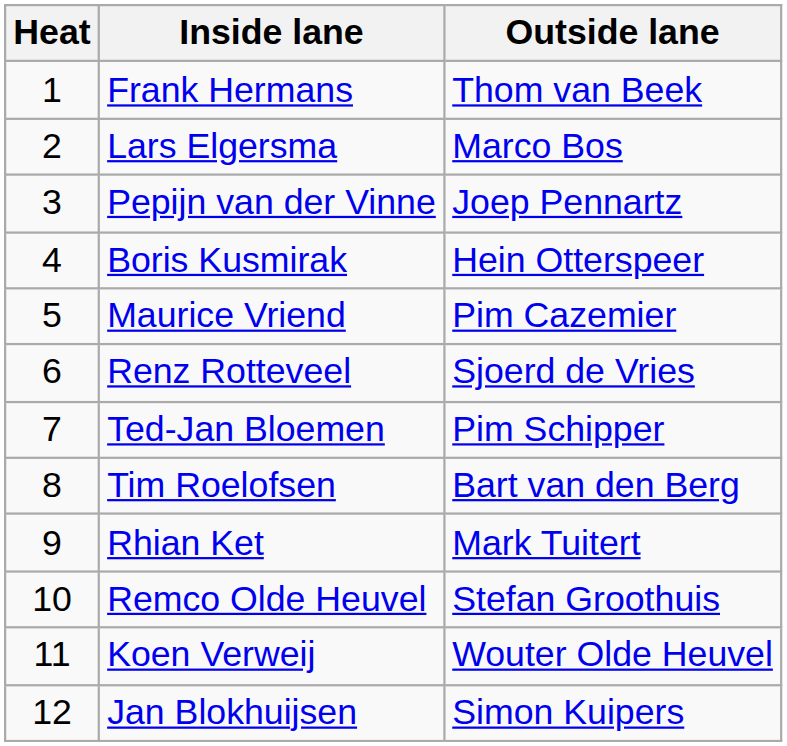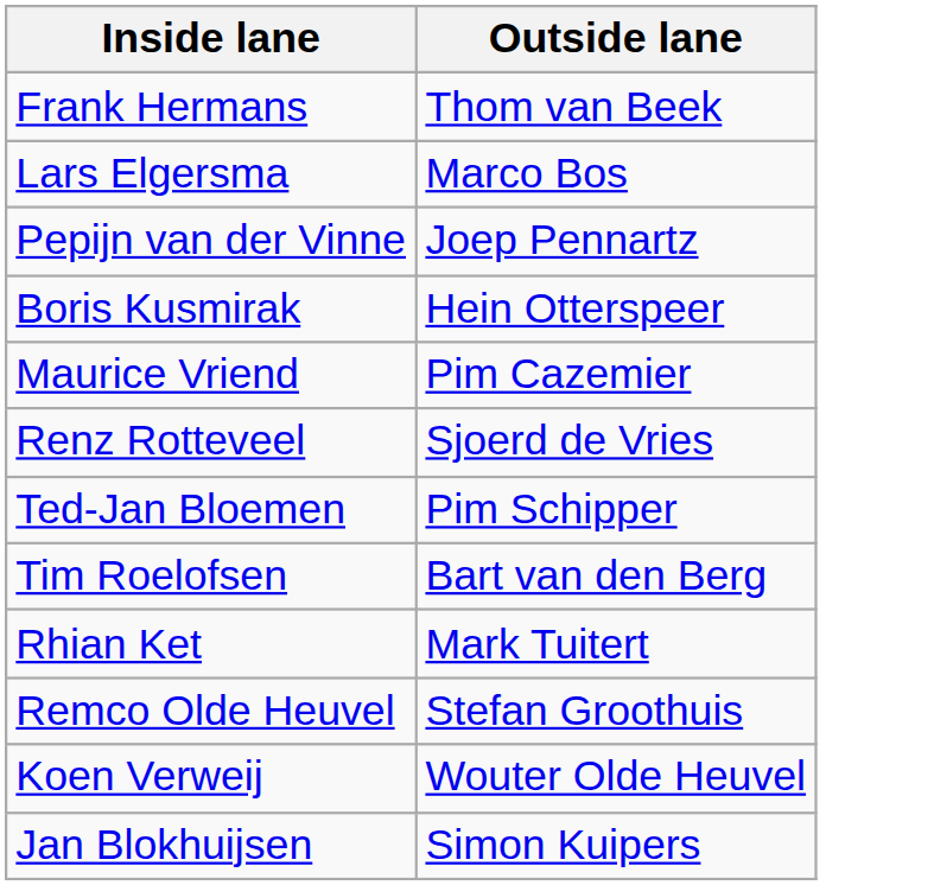 <table class="wikitable">
 <tr>
-<th>Heat</th>
 <th>Inside lane</th>
 <th>Outside lane</th>
 </tr>
 <tr>
-<td align=center>1</td>
 <td><a href='#'>Frank Hermans</a></td>
 <td><a href='#'>Thom van Beek</a></td>
 </tr>
 <tr>
-<td align=center>2</td>
 <td><a href='#'>Lars Elgersma</a></td>
 <td><a href='#'>Marco Bos</a></td>
 </tr>
 <tr>
-<td align=center>3</td>
 <td><a href='#'>Pepijn van der Vinne</a></td>
 <td><a href='#'>Joep Pennartz</a></td>
 </tr>
 <tr>
-<td align=center>4</td>
 <td><a href='#'>Boris Kusmirak</a></td>
 <td><a href='#'>Hein Otterspeer</a></td>
 </tr>
 <tr>
-<td align=center>5</td>
 <td><a href='#'>Maurice Vriend</a></td>
 <td><a href='#'>Pim Cazemier</a></td>
 </tr>
 <tr>
-<td align=center>6</td>
 <td><a href='#'>Renz Rotteveel</a></td>
 <td><a href='#'>Sjoerd de Vries</a></td>
 </tr>
 <tr>
-<td align=center>7</td>
 <td><a href='#'>Ted-Jan Bloemen</a></td>
 <td><a href='#'>Pim Schipper</a></td>
 </tr>
 <tr>
-<td align=center>8</td>
 <td><a href='#'>Tim Roelofsen</a></td>
 <td><a href='#'>Bart van den Berg</a></td>
 </tr>
 <tr>
-<td align=center>9</td>
 <td><a href='#'>Rhian Ket</a></td>
 <td><a href='#'>Mark Tuitert</a></td>
 </tr>
 <tr>
-<td align=center>10</td>
 <td><a href='#'>Remco Olde Heuvel</a></td>
 <td><a href='#'>Stefan Groothuis</a></td>
 </tr>
 <tr>
-<td align=center>11</td>
 <td><a href='#'>Koen Verweij</a></td>
 <td><a href='#'>Wouter Olde Heuvel</a></td>
 </tr>
 <tr>
-<td align=center>12</td>
 <td><a href='#'>Jan Blokhuijsen</a></td>
 <td><a href='#'>Simon Kuipers</a></td>
 </tr>
 </table>
